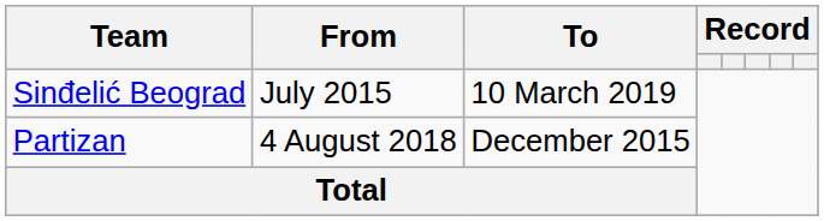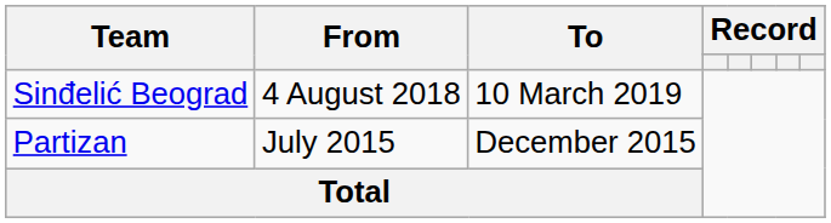 <table class=wikitable style="text-align:center">
 <tr>
 <th rowspan=2>Team</th>
 <th rowspan=2>From</th>
 <th rowspan=2>To</th>
 <th colspan=5>Record</th>
 </tr>
 <tr>
 <th></th>
 <th></th>
 <th></th>
 <th></th>
 <th></th>
 </tr>
 <tr>
 <td align=left><a href='#'>Sinđelić Beograd</a></td>
-<td align=left>July 2015</td>
+<td align=left>4 August 2018</td>
 <td align=left>10 March 2019<br></td>
 </tr>
 <tr>
 <td align=left><a href='#'>Partizan</a></td>
-<td align=left>4 August 2018</td>
+<td align=left>July 2015</td>
 <td align=left>December 2015<br></td>
 </tr>
 <tr>
 <th colspan=3>Total<br></th>
 </tr>
 </table>
